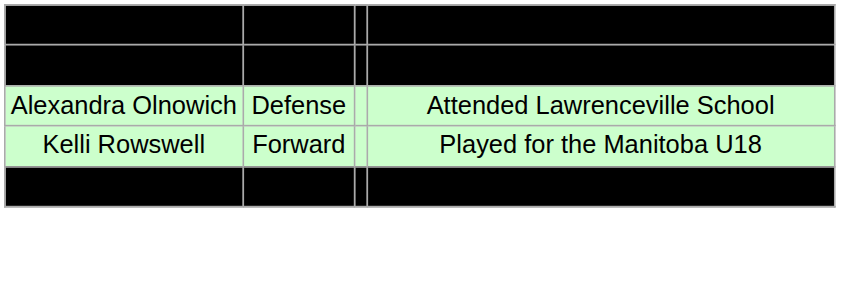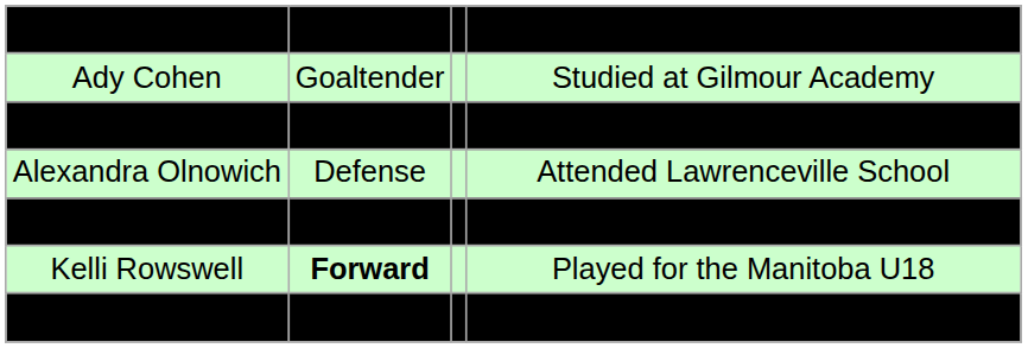 <table class="wikitable">
 <tr align="center" bgcolor=" ">
 <td>Amanda Bäckebo</td>
 <td>Defense</td>
 <td></td>
 <td>Played with Swedish National Team U18</td>
+</tr>
+<tr align="center" bgcolor="#ccffcc">
+<td>Ady Cohen</td>
+<td>Goaltender</td>
+<td></td>
+<td>Studied at Gilmour Academy</td>
 </tr>
 <tr align="center" bgcolor=" ">
 <td>Logan Hicks</td>
 <td>Defense</td>
 <td></td>
 <td>Sophomore transfer from UNH</td>
 </tr>
 <tr align="center" bgcolor="#ccffcc">
 <td>Alexandra Olnowich</td>
 <td>Defense</td>
 <td></td>
 <td>Attended Lawrenceville School</td>
 </tr>
+<tr align="center" bgcolor=" ">
+<td>Savannah Rennie</td>
+<td>Forward</td>
+<td></td>
+<td>Played for the Shaftesbury Jr. Titans</td>
+</tr>
 <tr align="center" bgcolor="#ccffcc">
 <td>Kelli Rowswell</td>
-<td>Forward</td>
+<td><strong>Forward</strong></td>
 <td></td>
 <td>Played for the Manitoba U18</td>
 </tr>
 <tr align="center" bgcolor=" ">
 <td>Brooke Avery</td>
 <td><strong>Forward</strong></td>
 <td></td>
 <td>Competed with St. Louis Lady Blues</td>
 </tr>
 <tr align="center" bgcolor=" ">
 </tr>
 </table>
